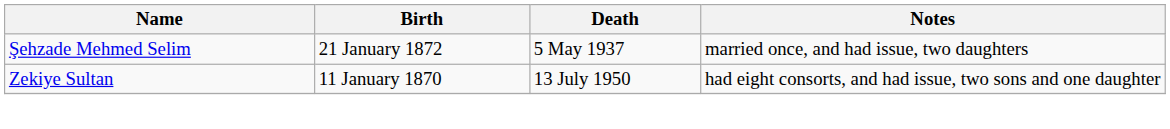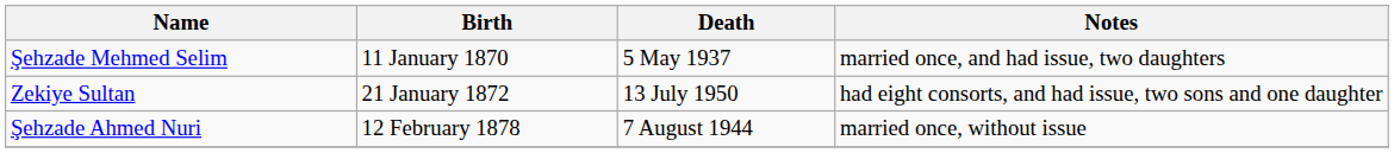 <table class="wikitable">
 <tr>
 <th>Name</th>
 <th>Birth</th>
 <th>Death</th>
 <th style="width:40%;">Notes</th>
 </tr>
 <tr>
 <td><a href='#'>Şehzade Mehmed Selim</a></td>
-<td>21 January 1872</td>
+<td>11 January 1870</td>
 <td>5 May 1937</td>
 <td>married once, and had issue, two daughters</td>
 </tr>
 <tr>
 <td><a href='#'>Zekiye Sultan</a></td>
-<td>11 January 1870</td>
+<td>21 January 1872</td>
 <td>13 July 1950</td>
 <td>had eight consorts, and had issue, two sons and one daughter</td>
 </tr>
 <tr>
+<td><a href='#'>Şehzade Ahmed Nuri</a></td>
+<td>12 February 1878</td>
+<td>7 August 1944</td>
+<td>married once, without issue</td>
+</tr>
+<tr>
 </tr>
 </table>
